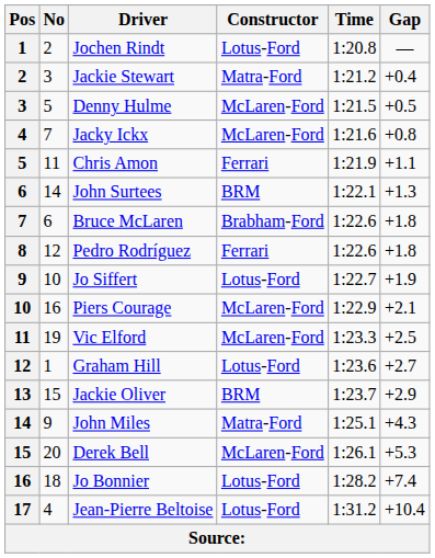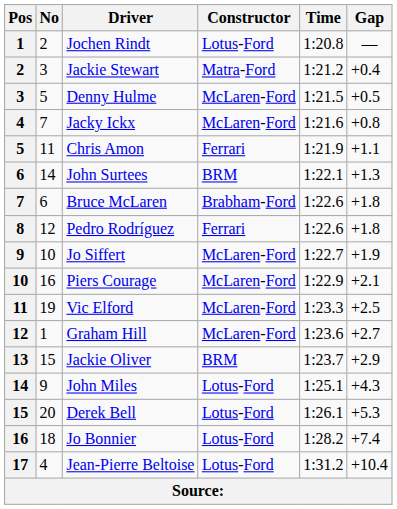 <table class="wikitable sortable" style="font-size: 95%">
 <tr>
 <th>Pos</th>
 <th>No</th>
 <th>Driver</th>
 <th>Constructor</th>
 <th>Time</th>
 <th>Gap</th>
 </tr>
 <tr>
 <th>1</th>
 <td>2</td>
 <td> <a href='#'>Jochen Rindt</a></td>
 <td><a href='#'>Lotus</a>-<a href='#'>Ford</a></td>
 <td>1:20.8</td>
 <td align="center">—</td>
 </tr>
 <tr>
 <th>2</th>
 <td>3</td>
 <td> <a href='#'>Jackie Stewart</a></td>
 <td><a href='#'>Matra</a>-<a href='#'>Ford</a></td>
 <td>1:21.2</td>
 <td>+0.4</td>
 </tr>
 <tr>
 <th>3</th>
 <td>5</td>
 <td> <a href='#'>Denny Hulme</a></td>
 <td><a href='#'>McLaren</a>-<a href='#'>Ford</a></td>
 <td>1:21.5</td>
 <td>+0.5</td>
 </tr>
 <tr>
 <th>4</th>
 <td>7</td>
 <td> <a href='#'>Jacky Ickx</a></td>
 <td><a href='#'>McLaren</a>-<a href='#'>Ford</a></td>
 <td>1:21.6</td>
 <td>+0.8</td>
 </tr>
 <tr>
 <th>5</th>
 <td>11</td>
 <td> <a href='#'>Chris Amon</a></td>
 <td><a href='#'>Ferrari</a></td>
 <td>1:21.9</td>
 <td>+1.1</td>
 </tr>
 <tr>
 <th>6</th>
 <td>14</td>
 <td> <a href='#'>John Surtees</a></td>
 <td><a href='#'>BRM</a></td>
 <td>1:22.1</td>
 <td>+1.3</td>
 </tr>
 <tr>
 <th>7</th>
 <td>6</td>
 <td> <a href='#'>Bruce McLaren</a></td>
 <td><a href='#'>Brabham</a>-<a href='#'>Ford</a></td>
 <td>1:22.6</td>
 <td>+1.8</td>
 </tr>
 <tr>
 <th>8</th>
 <td>12</td>
 <td> <a href='#'>Pedro Rodríguez</a></td>
 <td><a href='#'>Ferrari</a></td>
 <td>1:22.6</td>
 <td>+1.8</td>
 </tr>
 <tr>
 <th>9</th>
 <td>10</td>
 <td> <a href='#'>Jo Siffert</a></td>
-<td><a href='#'>Lotus</a>-<a href='#'>Ford</a></td>
+<td><a href='#'>McLaren</a>-<a href='#'>Ford</a></td>
 <td>1:22.7</td>
 <td>+1.9</td>
 </tr>
 <tr>
 <th>10</th>
 <td>16</td>
 <td> <a href='#'>Piers Courage</a></td>
 <td><a href='#'>McLaren</a>-<a href='#'>Ford</a></td>
 <td>1:22.9</td>
 <td>+2.1</td>
 </tr>
 <tr>
 <th>11</th>
 <td>19</td>
 <td> <a href='#'>Vic Elford</a></td>
 <td><a href='#'>McLaren</a>-<a href='#'>Ford</a></td>
 <td>1:23.3</td>
 <td>+2.5</td>
 </tr>
 <tr>
 <th>12</th>
 <td>1</td>
 <td> <a href='#'>Graham Hill</a></td>
-<td><a href='#'>Lotus</a>-<a href='#'>Ford</a></td>
+<td><a href='#'>McLaren</a>-<a href='#'>Ford</a></td>
 <td>1:23.6</td>
 <td>+2.7</td>
 </tr>
 <tr>
 <th>13</th>
 <td>15</td>
 <td> <a href='#'>Jackie Oliver</a></td>
 <td><a href='#'>BRM</a></td>
 <td>1:23.7</td>
 <td>+2.9</td>
 </tr>
 <tr>
 <th>14</th>
 <td>9</td>
 <td> <a href='#'>John Miles</a></td>
-<td><a href='#'>Matra</a>-<a href='#'>Ford</a></td>
+<td><a href='#'>Lotus</a>-<a href='#'>Ford</a></td>
 <td>1:25.1</td>
 <td>+4.3</td>
 </tr>
 <tr>
 <th>15</th>
 <td>20</td>
 <td> <a href='#'>Derek Bell</a></td>
-<td><a href='#'>McLaren</a>-<a href='#'>Ford</a></td>
+<td><a href='#'>Lotus</a>-<a href='#'>Ford</a></td>
 <td>1:26.1</td>
 <td>+5.3</td>
 </tr>
 <tr>
 <th>16</th>
 <td>18</td>
 <td> <a href='#'>Jo Bonnier</a></td>
 <td><a href='#'>Lotus</a>-<a href='#'>Ford</a></td>
 <td>1:28.2</td>
 <td>+7.4</td>
 </tr>
 <tr>
 <th>17</th>
 <td>4</td>
 <td> <a href='#'>Jean-Pierre Beltoise</a></td>
 <td><a href='#'>Lotus</a>-<a href='#'>Ford</a></td>
 <td>1:31.2</td>
 <td>+10.4</td>
 </tr>
 <tr>
 <th colspan="6">Source:</th>
 </tr>
 </table>
